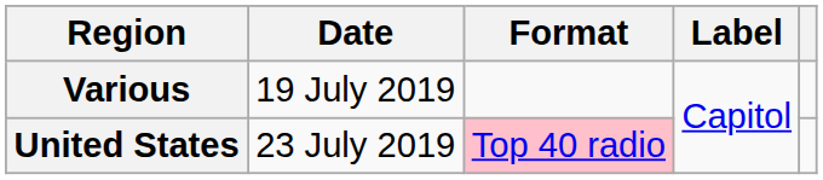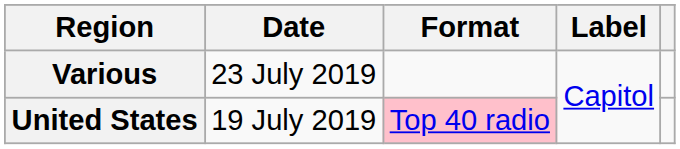 <table class="wikitable plainrowheaders">
 <tr>
 <th scope="col">Region</th>
 <th scope="col">Date</th>
 <th scope="col">Format</th>
 <th scope="col">Label</th>
 <th scope="col"></th>
 </tr>
 <tr>
 <th scope="row">Various</th>
-<td>19 July 2019</td>
+<td>23 July 2019</td>
 <td></td>
 <td rowspan="2"><a href='#'>Capitol</a></td>
 <td></td>
 </tr>
 <tr>
 <th scope="row">United States</th>
-<td>23 July 2019</td>
+<td>19 July 2019</td>
 <td style="background: pink;"><a href='#'>Top 40 radio</a></td>
 <td></td>
 </tr>
 </table>
